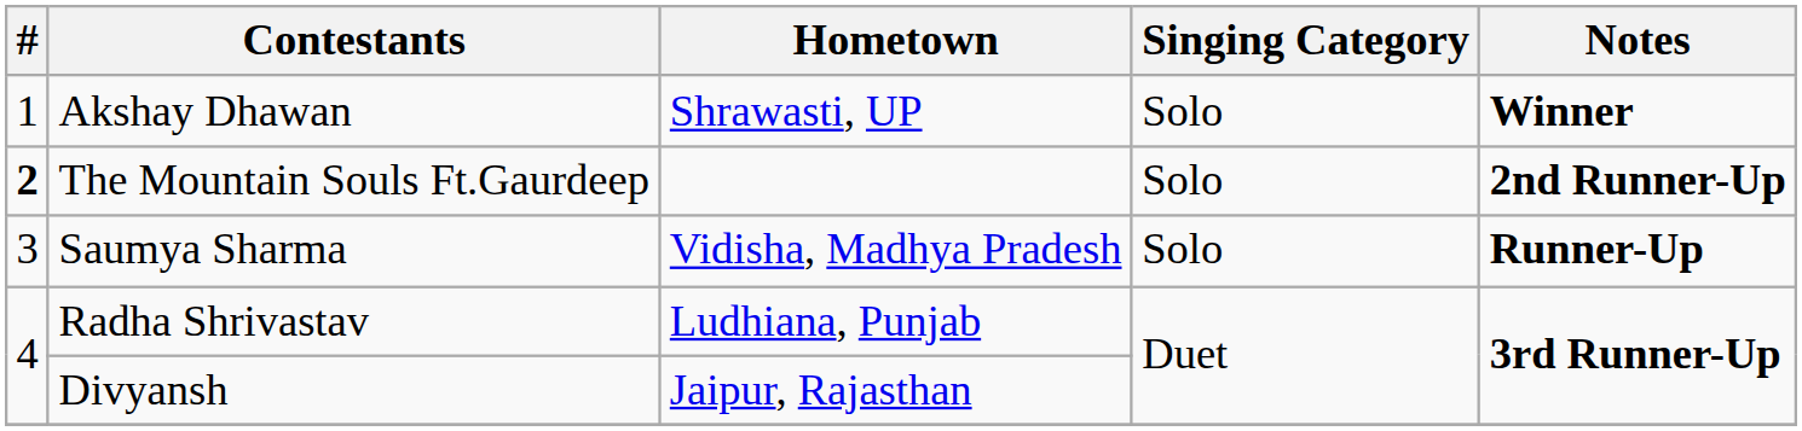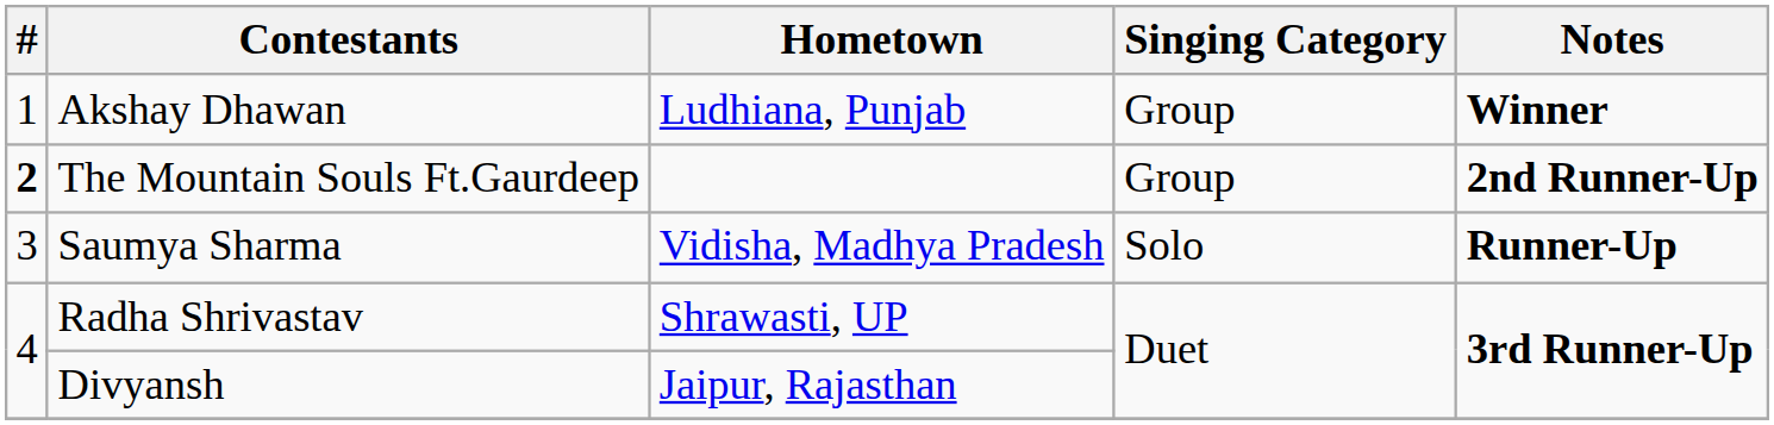 <table class="wikitable">
 <tr>
 <th>#</th>
 <th>Contestants</th>
 <th>Hometown</th>
 <th>Singing Category</th>
 <th>Notes</th>
 </tr>
 <tr>
 <td>1</td>
 <td>Akshay Dhawan</td>
-<td><a href='#'>Shrawasti</a>, <a href='#'>UP</a></td>
-<td>Solo</td>
+<td><a href='#'>Ludhiana</a>, <a href='#'>Punjab</a></td>
+<td>Group</td>
 <td><strong>Winner</strong></td>
 </tr>
 <tr>
 <td><strong>2</strong></td>
 <td>The Mountain Souls Ft.Gaurdeep</td>
 <td></td>
-<td>Solo</td>
+<td>Group</td>
 <td><strong>2nd Runner-Up</strong></td>
 </tr>
 <tr>
 <td>3</td>
 <td>Saumya Sharma</td>
 <td><a href='#'>Vidisha</a>, <a href='#'>Madhya Pradesh</a></td>
 <td>Solo</td>
 <td><strong>Runner-Up</strong></td>
 </tr>
 <tr>
 <td rowspan="2">4</td>
 <td>Radha Shrivastav</td>
-<td><a href='#'>Ludhiana</a>, <a href='#'>Punjab</a></td>
+<td><a href='#'>Shrawasti</a>, <a href='#'>UP</a></td>
 <td rowspan="2">Duet</td>
 <td rowspan="2"><strong>3rd Runner-Up</strong></td>
 </tr>
 <tr>
 <td>Divyansh</td>
 <td><a href='#'>Jaipur</a>, <a href='#'>Rajasthan</a></td>
 </tr>
 <tr>
 </tr>
 </table>
